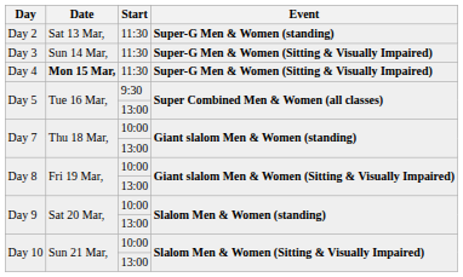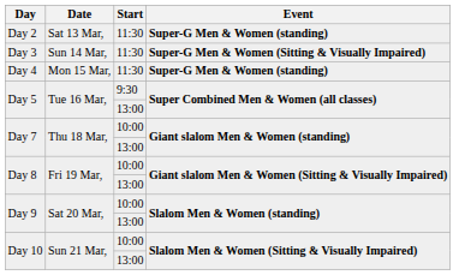 <table class="wikitable"|}>
 <tr bgcolor="#CCCCCC">
 <th>Day</th>
 <th>Date</th>
 <th>Start</th>
 <th>Event</th>
 </tr>
 <tr style="background:#efefef; color:black">
 <td>Day 2</td>
 <td>Sat 13 Mar,</td>
 <td>11:30</td>
 <td><strong>Super-G Men & Women (standing)</strong></td>
 </tr>
 <tr style="background:#efefef; color:black">
 <td>Day 3</td>
 <td>Sun 14 Mar,</td>
 <td>11:30</td>
 <td><strong>Super-G Men & Women (Sitting & Visually Impaired)</strong></td>
 </tr>
 <tr style="background:#efefef; color:black">
 <td>Day 4</td>
-<td><strong>Mon 15 Mar,</strong></td>
+<td>Mon 15 Mar,</td>
 <td>11:30</td>
-<td><strong>Super-G Men & Women (Sitting & Visually Impaired)</strong></td>
+<td><strong>Super-G Men & Women (standing)</strong></td>
 </tr>
 <tr style="background:#efefef; color:black">
 <td rowspan=2>Day 5</td>
 <td rowspan=2>Tue 16 Mar,</td>
 <td>9:30</td>
 <td rowspan=2><strong>Super Combined Men & Women (all classes)</strong></td>
 </tr>
 <tr style="background:#efefef; color:black">
 <td>13:00</td>
 </tr>
 <tr style="background:#efefef; color:black">
 <td rowspan=2>Day 7</td>
 <td rowspan=2>Thu 18 Mar,</td>
 <td>10:00</td>
 <td rowspan=2><strong>Giant slalom Men & Women (standing)</strong></td>
 </tr>
 <tr style="background:#efefef; color:black">
 <td>13:00</td>
 </tr>
 <tr style="background:#efefef; color:black">
 <td rowspan=2>Day 8</td>
 <td rowspan=2>Fri 19 Mar,</td>
 <td>10:00</td>
 <td rowspan=2><strong>Giant slalom Men & Women (Sitting & Visually Impaired)</strong></td>
 </tr>
 <tr style="background:#efefef; color:black">
 <td>13:00</td>
 </tr>
 <tr style="background:#efefef; color:black">
 <td rowspan=2>Day 9</td>
 <td rowspan=2>Sat 20 Mar,</td>
 <td>10:00</td>
 <td rowspan=2><strong>Slalom Men & Women (standing)</strong></td>
 </tr>
 <tr style="background:#efefef; color:black">
 <td>13:00</td>
 </tr>
 <tr style="background:#efefef; color:black">
 <td rowspan=2>Day 10</td>
 <td rowspan=2>Sun 21 Mar,</td>
 <td>10:00</td>
 <td rowspan=2><strong>Slalom Men & Women (Sitting & Visually Impaired)</strong></td>
 </tr>
 <tr style="background:#efefef; color:black">
 <td>13:00</td>
 </tr>
 </table>
